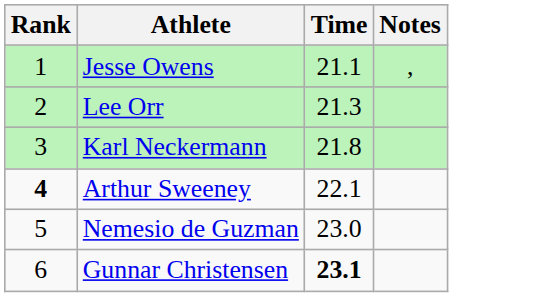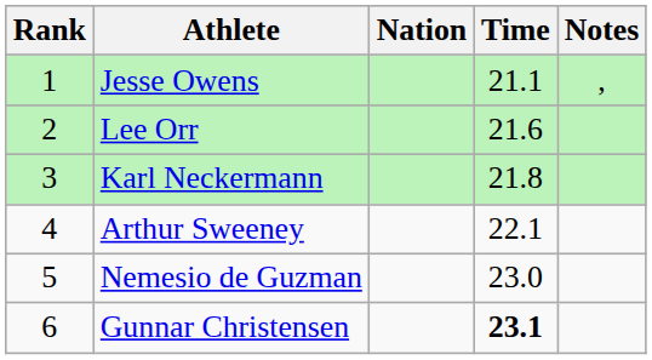 <table class="wikitable sortable" style="text-align:center">
 <tr>
 <th>Rank</th>
 <th>Athlete</th>
+<th>Nation</th>
 <th>Time</th>
 <th>Notes</th>
 </tr>
 <tr bgcolor=bbf3bb>
 <td>1</td>
 <td align=left><a href='#'>Jesse Owens</a></td>
+<td align=left></td>
 <td>21.1</td>
 <td>, </td>
 </tr>
 <tr bgcolor=bbf3bb>
 <td>2</td>
 <td align=left><a href='#'>Lee Orr</a></td>
-<td>21.3</td>
+<td align=left></td>
+<td>21.6</td>
 <td></td>
 </tr>
 <tr bgcolor=bbf3bb>
 <td>3</td>
 <td align=left><a href='#'>Karl Neckermann</a></td>
+<td align=left></td>
 <td>21.8</td>
 <td></td>
 </tr>
 <tr>
-<td><strong>4</strong></td>
+<td>4</td>
 <td align=left><a href='#'>Arthur Sweeney</a></td>
+<td align=left></td>
 <td>22.1</td>
 <td></td>
 </tr>
 <tr>
 <td>5</td>
 <td align=left><a href='#'>Nemesio de Guzman</a></td>
+<td align=left></td>
 <td>23.0</td>
 <td></td>
 </tr>
 <tr>
 <td>6</td>
 <td align=left><a href='#'>Gunnar Christensen</a></td>
+<td align=left></td>
 <td><strong>23.1</strong></td>
 <td></td>
 </tr>
 </table>
